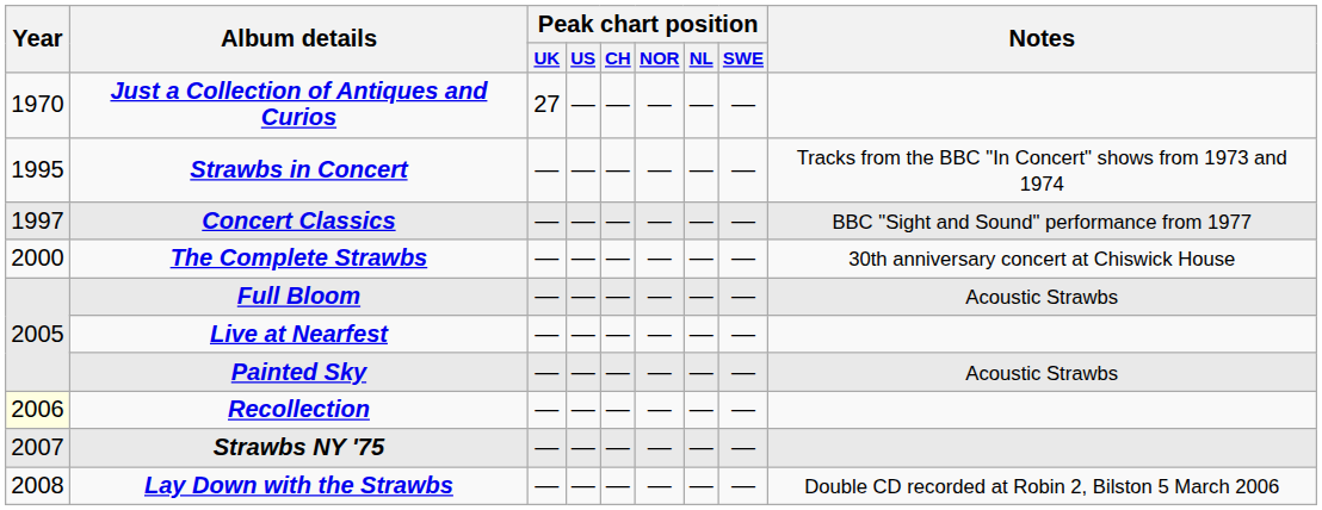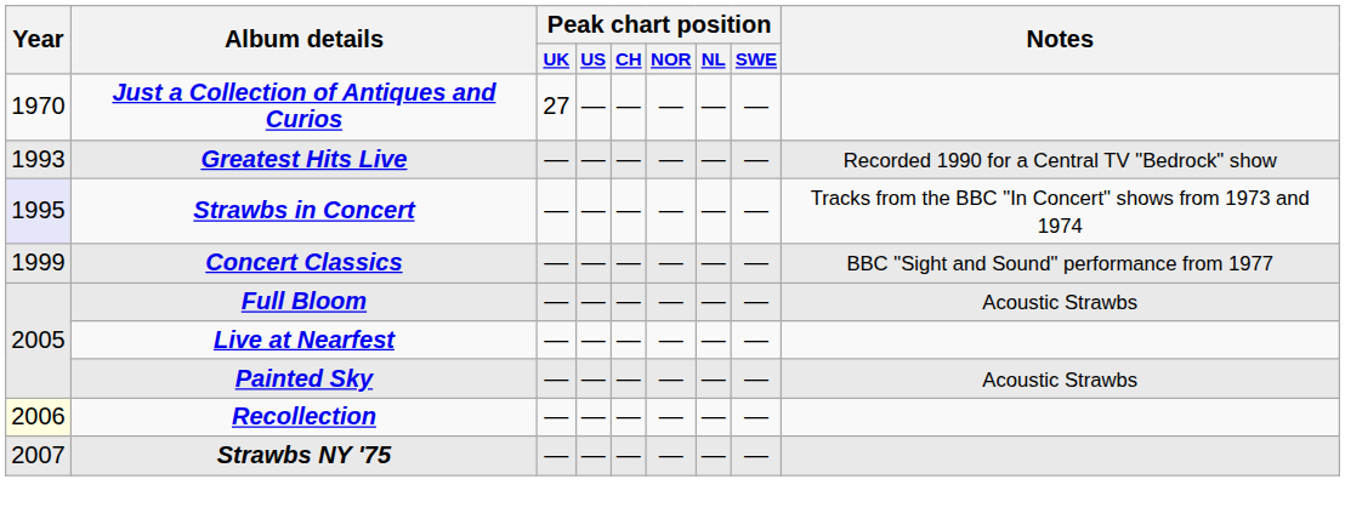 <table class="wikitable">
 <tr>
 <th rowspan=2>Year</th>
 <th rowspan="2" style="width:300px;">Album details</th>
 <th colspan=6>Peak chart position</th>
 <th rowspan="2" style="width:360px;">Notes<br></th>
 </tr>
 <tr>
 <th style="width:1em;font-size:75%"><a href='#'>UK</a><br></th>
 <th style="width:1em;font-size:75%"><a href='#'>US</a><br></th>
 <th style="width:1em;font-size:75%"><a href='#'>CH</a><br></th>
 <th style="width:1em;font-size:75%"><a href='#'>NOR</a><br></th>
 <th style="width:1em;font-size:75%"><a href='#'>NL</a><br></th>
 <th style="width:1em;font-size:75%"><a href='#'>SWE</a><br></th>
 </tr>
 <tr style="text-align:center;">
 <td>1970</td>
 <td><strong><em><a href='#'>Just a Collection of Antiques and Curios</a></em></strong></td>
 <td>27</td>
 <td>—</td>
 <td>—</td>
 <td>—</td>
 <td>—</td>
 <td>—</td>
 <td></td>
 </tr>
+<tr style="background:#e9e9e9; text-align:center;">
+<td>1993</td>
+<td><strong><em><a href='#'>Greatest Hits Live</a></em></strong></td>
+<td>—</td>
+<td>—</td>
+<td>—</td>
+<td>—</td>
+<td>—</td>
+<td>—</td>
+<td><small>Recorded 1990 for a Central TV "Bedrock" show</small></td>
+</tr>
 <tr style="text-align:center;">
-<td>1995</td>
+<td style="background: lavender;">1995</td>
 <td><strong><em><a href='#'>Strawbs in Concert</a></em></strong></td>
 <td>—</td>
 <td>—</td>
 <td>—</td>
 <td>—</td>
 <td>—</td>
 <td>—</td>
 <td><small>Tracks from the BBC "In Concert" shows from 1973 and 1974</small></td>
 </tr>
 <tr style="background:#e9e9e9; text-align:center;">
-<td>1997</td>
+<td>1999</td>
 <td><strong><em><a href='#'>Concert Classics</a></em></strong></td>
 <td>—</td>
 <td>—</td>
 <td>—</td>
 <td>—</td>
 <td>—</td>
 <td>—</td>
 <td><small>BBC "Sight and Sound" performance from 1977</small></td>
-</tr>
-<tr style="text-align:center;">
-<td>2000</td>
-<td><strong><em><a href='#'>The Complete Strawbs</a></em></strong></td>
-<td>—</td>
-<td>—</td>
-<td>—</td>
-<td>—</td>
-<td>—</td>
-<td>—</td>
-<td><small>30th anniversary concert at Chiswick House</small></td>
 </tr>
 <tr style="background:#e9e9e9; text-align:center;">
 <td rowspan="3">2005</td>
 <td><strong><em><a href='#'>Full Bloom</a></em></strong></td>
 <td>—</td>
 <td>—</td>
 <td>—</td>
 <td>—</td>
 <td>—</td>
 <td>—</td>
 <td><small>Acoustic Strawbs</small></td>
 </tr>
 <tr style="text-align:center;">
 <td><strong><em><a href='#'>Live at Nearfest</a></em></strong></td>
 <td>—</td>
 <td>—</td>
 <td>—</td>
 <td>—</td>
 <td>—</td>
 <td>—</td>
 <td></td>
 </tr>
 <tr style="background:#e9e9e9; text-align:center;">
 <td><strong><em><a href='#'>Painted Sky</a></em></strong></td>
 <td>—</td>
 <td>—</td>
 <td>—</td>
 <td>—</td>
 <td>—</td>
 <td>—</td>
 <td><small>Acoustic Strawbs</small></td>
 </tr>
 <tr style="text-align:center;">
 <td style="background: lightyellow;">2006</td>
 <td><strong><em><a href='#'>Recollection</a></em></strong></td>
 <td>—</td>
 <td>—</td>
 <td>—</td>
 <td>—</td>
 <td>—</td>
 <td>—</td>
 <td></td>
 </tr>
 <tr style="background:#e9e9e9; text-align:center;">
 <td>2007</td>
 <td><strong><em>Strawbs NY '75</em></strong></td>
 <td>—</td>
 <td>—</td>
 <td>—</td>
 <td>—</td>
 <td>—</td>
 <td>—</td>
 <td></td>
 </tr>
-<tr style="text-align:center;">
-<td>2008</td>
-<td><strong><em><a href='#'>Lay Down with the Strawbs</a></em></strong></td>
-<td>—</td>
-<td>—</td>
-<td>—</td>
-<td>—</td>
-<td>—</td>
-<td>—</td>
-<td><small>Double CD recorded at Robin 2, Bilston 5 March 2006</small></td>
-</tr>
 </table>
